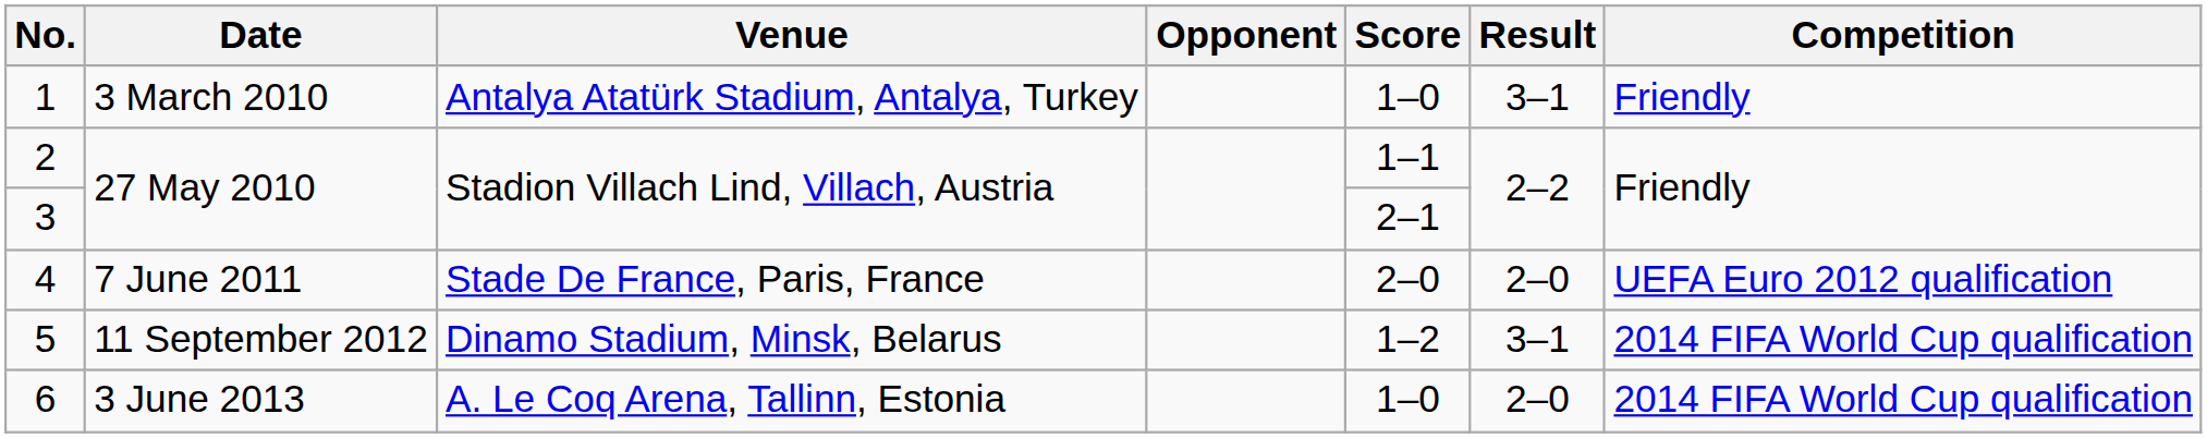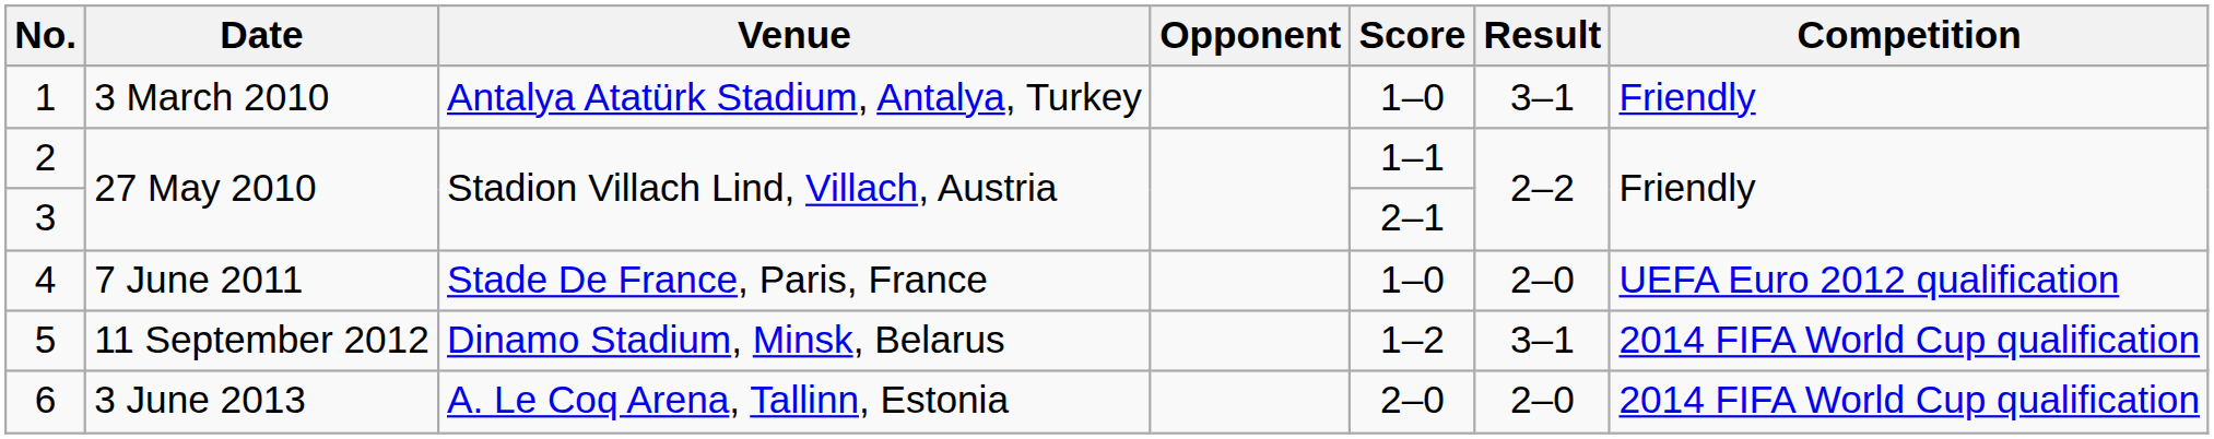 <table class="wikitable sortable">
 <tr>
 <th scope="col">No.</th>
 <th scope="col">Date</th>
 <th scope="col">Venue</th>
 <th scope="col">Opponent</th>
 <th scope="col">Score</th>
 <th scope="col">Result</th>
 <th scope="col">Competition</th>
 </tr>
 <tr>
 <td align="center">1</td>
 <td>3 March 2010</td>
 <td><a href='#'>Antalya Atatürk Stadium</a>, <a href='#'>Antalya</a>, Turkey</td>
 <td></td>
 <td align="center">1–0</td>
 <td align="center">3–1</td>
 <td><a href='#'>Friendly</a></td>
 </tr>
 <tr>
 <td align="center">2</td>
 <td rowspan="2">27 May 2010</td>
 <td rowspan="2">Stadion Villach Lind, <a href='#'>Villach</a>, Austria</td>
 <td rowspan="2"></td>
 <td align="center">1–1</td>
 <td rowspan="2" align="center">2–2</td>
 <td rowspan="2">Friendly</td>
 </tr>
 <tr>
 <td align="center">3</td>
 <td align="center">2–1</td>
 </tr>
 <tr>
 <td align="center">4</td>
 <td>7 June 2011</td>
 <td><a href='#'>Stade De France</a>, Paris, France</td>
 <td></td>
-<td align="center">2–0</td>
+<td align="center">1–0</td>
 <td align="center">2–0</td>
 <td><a href='#'>UEFA Euro 2012 qualification</a></td>
 </tr>
 <tr>
 <td align="center">5</td>
 <td>11 September 2012</td>
 <td><a href='#'>Dinamo Stadium</a>, <a href='#'>Minsk</a>, Belarus</td>
 <td></td>
 <td align="center">1–2</td>
 <td align="center">3–1</td>
 <td><a href='#'>2014 FIFA World Cup qualification</a></td>
 </tr>
 <tr>
 <td align="center">6</td>
 <td>3 June 2013</td>
 <td><a href='#'>A. Le Coq Arena</a>, <a href='#'>Tallinn</a>, Estonia</td>
 <td></td>
-<td align="center">1–0</td>
+<td align="center">2–0</td>
 <td align="center">2–0</td>
 <td><a href='#'>2014 FIFA World Cup qualification</a></td>
 </tr>
 </table>
